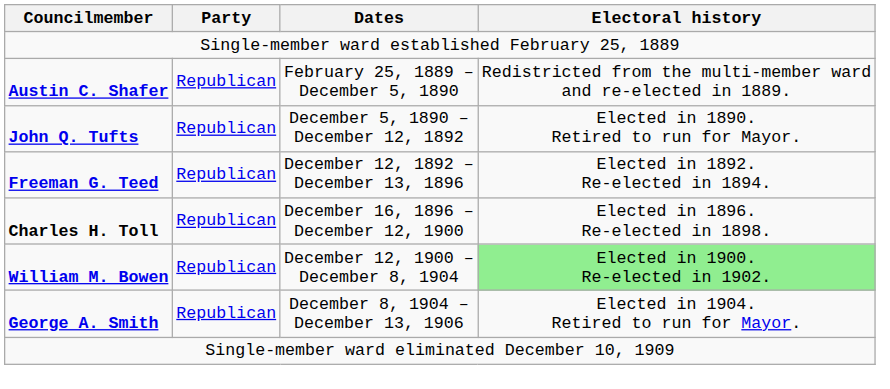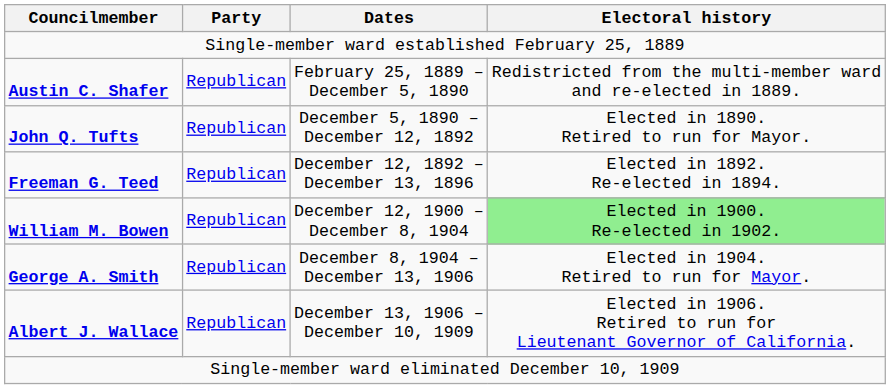 <table class="wikitable" style="text-align:center;">
 <tr>
 <th>Councilmember</th>
 <th>Party</th>
 <th>Dates</th>
 <th>Electoral history</th>
 </tr>
 <tr>
 <td colspan="4">Single-member ward established February 25, 1889</td>
 </tr>
 <tr>
 <td align=left> <br> <strong><a href='#'>Austin C. Shafer</a></strong><br></td>
 <td><a href='#'>Republican</a></td>
 <td nowrap>February 25, 1889 –<br> December 5, 1890</td>
 <td>Redistricted from the  multi-member ward <br> and re-elected in 1889. <br> </td>
 </tr>
 <tr>
 <td align=left> <br> <strong><a href='#'>John Q. Tufts</a></strong><br></td>
 <td><a href='#'>Republican</a></td>
 <td nowrap>December 5, 1890 –<br> December 12, 1892</td>
 <td>Elected in 1890. <br> Retired to run for Mayor.</td>
 </tr>
 <tr>
 <td align=left> <br> <strong><a href='#'>Freeman G. Teed</a></strong><br></td>
 <td><a href='#'>Republican</a></td>
 <td nowrap>December 12, 1892 –<br> December 13, 1896</td>
 <td>Elected in 1892. <br> Re-elected in 1894.<br> </td>
 </tr>
 <tr>
-<td align=left> <br> <strong>Charles H. Toll</strong><br></td>
-<td><a href='#'>Republican</a></td>
-<td nowrap>December 16, 1896 –<br> December 12, 1900</td>
-<td>Elected in 1896. <br> Re-elected in 1898.<br> </td>
-</tr>
-<tr>
 <td align=left> <br> <strong><a href='#'>William M. Bowen</a></strong> <br> </td>
 <td><a href='#'>Republican</a></td>
 <td nowrap>December 12, 1900 –<br> December 8, 1904</td>
 <td style="background: lightgreen;">Elected in 1900. <br> Re-elected in 1902.<br> </td>
 </tr>
 <tr>
 <td align=left> <br> <strong><a href='#'>George A. Smith</a></strong> <br> </td>
 <td><a href='#'>Republican</a></td>
 <td nowrap>December 8, 1904 –<br> December 13, 1906</td>
 <td>Elected in 1904. <br> Retired to run for <a href='#'>Mayor</a>.</td>
 </tr>
 <tr>
+<td align=left> <br> <strong><a href='#'>Albert J. Wallace</a></strong><br></td>
+<td><a href='#'>Republican</a></td>
+<td nowrap>December 13, 1906 –<br> December 10, 1909</td>
+<td>Elected in 1906. <br> Retired to run for <br> <a href='#'>Lieutenant Governor of California</a>.</td>
+</tr>
+<tr>
 <td colspan="4">Single-member ward eliminated December 10, 1909</td>
 </tr>
 </table>
